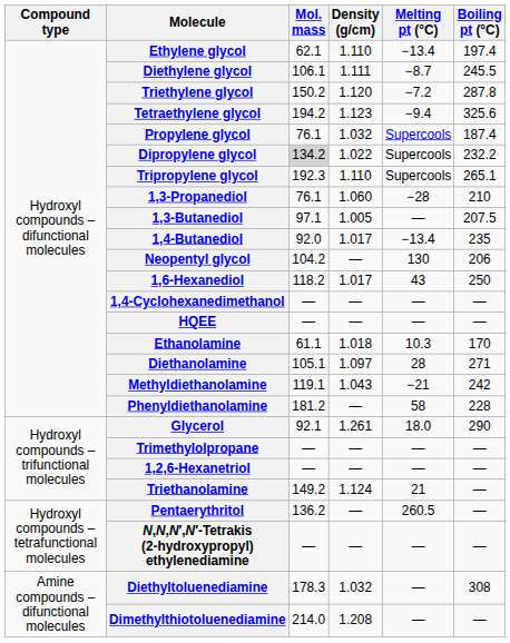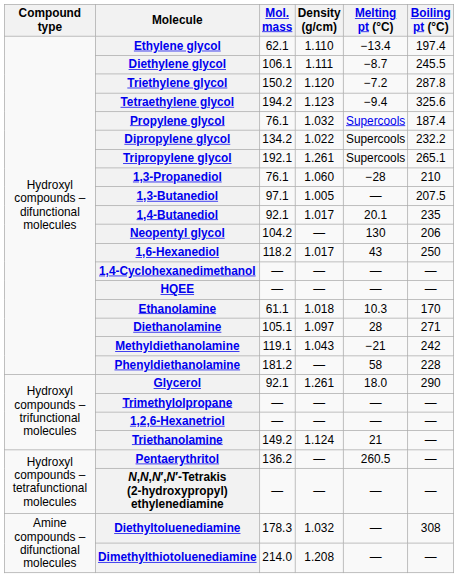 <table class="wikitable plainrowheaders" style="text-align: center;">
 <tr>
 <th scope="col">Compound type</th>
 <th scope="col">Molecule</th>
 <th scope="col"><a href='#'>Mol. <br>mass</a></th>
 <th scope="col">Density<br>(g/cm)</th>
 <th scope="col"><a href='#'>Melting <br>pt</a> (°C)</th>
 <th scope="col"><a href='#'>Boiling <br>pt</a> (°C)</th>
 </tr>
 <tr>
 <td rowspan="18">Hydroxyl compounds – difunctional molecules</td>
 <th scope="row"><a href='#'>Ethylene glycol</a></th>
 <td>62.1</td>
 <td>1.110</td>
 <td>−13.4</td>
 <td>197.4</td>
 </tr>
 <tr>
 <th scope="row"><a href='#'>Diethylene glycol</a></th>
 <td>106.1</td>
 <td>1.111</td>
 <td>−8.7</td>
 <td>245.5</td>
 </tr>
 <tr>
 <th scope="row"><a href='#'>Triethylene glycol</a></th>
 <td>150.2</td>
 <td>1.120</td>
 <td>−7.2</td>
 <td>287.8</td>
 </tr>
 <tr>
 <th scope="row"><a href='#'>Tetraethylene glycol</a></th>
 <td>194.2</td>
 <td>1.123</td>
 <td>−9.4</td>
 <td>325.6</td>
 </tr>
 <tr>
 <th scope="row"><a href='#'>Propylene glycol</a></th>
 <td>76.1</td>
 <td>1.032</td>
 <td><a href='#'>Supercools</a></td>
 <td>187.4</td>
 </tr>
 <tr>
 <th scope="row"><a href='#'>Dipropylene glycol</a></th>
-<td style="background: lightgrey;">134.2</td>
+<td>134.2</td>
 <td>1.022</td>
 <td>Supercools</td>
 <td>232.2</td>
 </tr>
 <tr>
 <th scope="row"><a href='#'>Tripropylene glycol</a></th>
-<td>192.3</td>
-<td>1.110</td>
+<td>192.1</td>
+<td>1.261</td>
 <td>Supercools</td>
 <td>265.1</td>
 </tr>
 <tr>
 <th scope="row"><a href='#'>1,3-Propanediol</a></th>
 <td>76.1</td>
 <td>1.060</td>
 <td>−28</td>
 <td>210</td>
 </tr>
 <tr>
 <th scope="row"><a href='#'>1,3-Butanediol</a></th>
 <td>97.1</td>
 <td>1.005</td>
 <td>—</td>
 <td>207.5</td>
 </tr>
 <tr>
 <th scope="row"><a href='#'>1,4-Butanediol</a></th>
-<td>92.0</td>
+<td>92.1</td>
 <td>1.017</td>
-<td>−13.4</td>
+<td>20.1</td>
 <td>235</td>
 </tr>
 <tr>
 <th scope="row"><a href='#'>Neopentyl glycol</a></th>
 <td>104.2</td>
 <td>—</td>
 <td>130</td>
 <td>206</td>
 </tr>
 <tr>
 <th scope="row"><a href='#'>1,6-Hexanediol</a></th>
 <td>118.2</td>
 <td>1.017</td>
 <td>43</td>
 <td>250</td>
 </tr>
 <tr>
 <th scope="row"><a href='#'>1,4-Cyclohexanedimethanol</a></th>
 <td>—</td>
 <td>—</td>
 <td>—</td>
 <td>—</td>
 </tr>
 <tr>
 <th scope="row"><a href='#'>HQEE</a></th>
 <td>—</td>
 <td>—</td>
 <td>—</td>
 <td>—</td>
 </tr>
 <tr>
 <th scope="row"><a href='#'>Ethanolamine</a></th>
 <td>61.1</td>
 <td>1.018</td>
 <td>10.3</td>
 <td>170</td>
 </tr>
 <tr>
 <th scope="row"><a href='#'>Diethanolamine</a></th>
 <td>105.1</td>
 <td>1.097</td>
 <td>28</td>
 <td>271</td>
 </tr>
 <tr>
 <th scope="row"><a href='#'>Methyldiethanolamine</a></th>
 <td>119.1</td>
 <td>1.043</td>
 <td>−21</td>
 <td>242</td>
 </tr>
 <tr>
 <th scope="row"><a href='#'>Phenyldiethanolamine</a></th>
 <td>181.2</td>
 <td>—</td>
 <td>58</td>
 <td>228</td>
 </tr>
 <tr>
 <td rowspan="4">Hydroxyl compounds – trifunctional molecules</td>
 <th scope="row"><a href='#'>Glycerol</a></th>
 <td>92.1</td>
 <td>1.261</td>
 <td>18.0</td>
 <td>290</td>
 </tr>
 <tr>
 <th scope="row"><a href='#'>Trimethylolpropane</a></th>
 <td>—</td>
 <td>—</td>
 <td>—</td>
 <td>—</td>
 </tr>
 <tr>
 <th scope="row"><a href='#'>1,2,6-Hexanetriol</a></th>
 <td>—</td>
 <td>—</td>
 <td>—</td>
 <td>—</td>
 </tr>
 <tr>
 <th scope="row"><a href='#'>Triethanolamine</a></th>
 <td>149.2</td>
 <td>1.124</td>
 <td>21</td>
 <td>—</td>
 </tr>
 <tr>
 <td rowspan="2">Hydroxyl compounds – tetrafunctional molecules</td>
 <th scope="row"><a href='#'>Pentaerythritol</a></th>
 <td>136.2</td>
 <td>—</td>
 <td>260.5</td>
 <td>—</td>
 </tr>
 <tr>
 <th scope="row"><em>N</em>,<em>N</em>,<em>N</em>′,<em>N</em>′-Tetrakis<br>(2-hydroxypropyl)<br>ethylenediamine</th>
 <td>—</td>
 <td>—</td>
 <td>—</td>
 <td>—</td>
 </tr>
 <tr>
 <td rowspan="2">Amine compounds – difunctional molecules</td>
 <th scope="row"><a href='#'>Diethyltoluenediamine</a></th>
 <td>178.3</td>
 <td>1.032</td>
 <td>—</td>
 <td>308</td>
 </tr>
 <tr>
 <th scope="row"><a href='#'>Dimethylthiotoluenediamine</a></th>
 <td>214.0</td>
 <td>1.208</td>
 <td>—</td>
 <td>—</td>
 </tr>
 </table>
